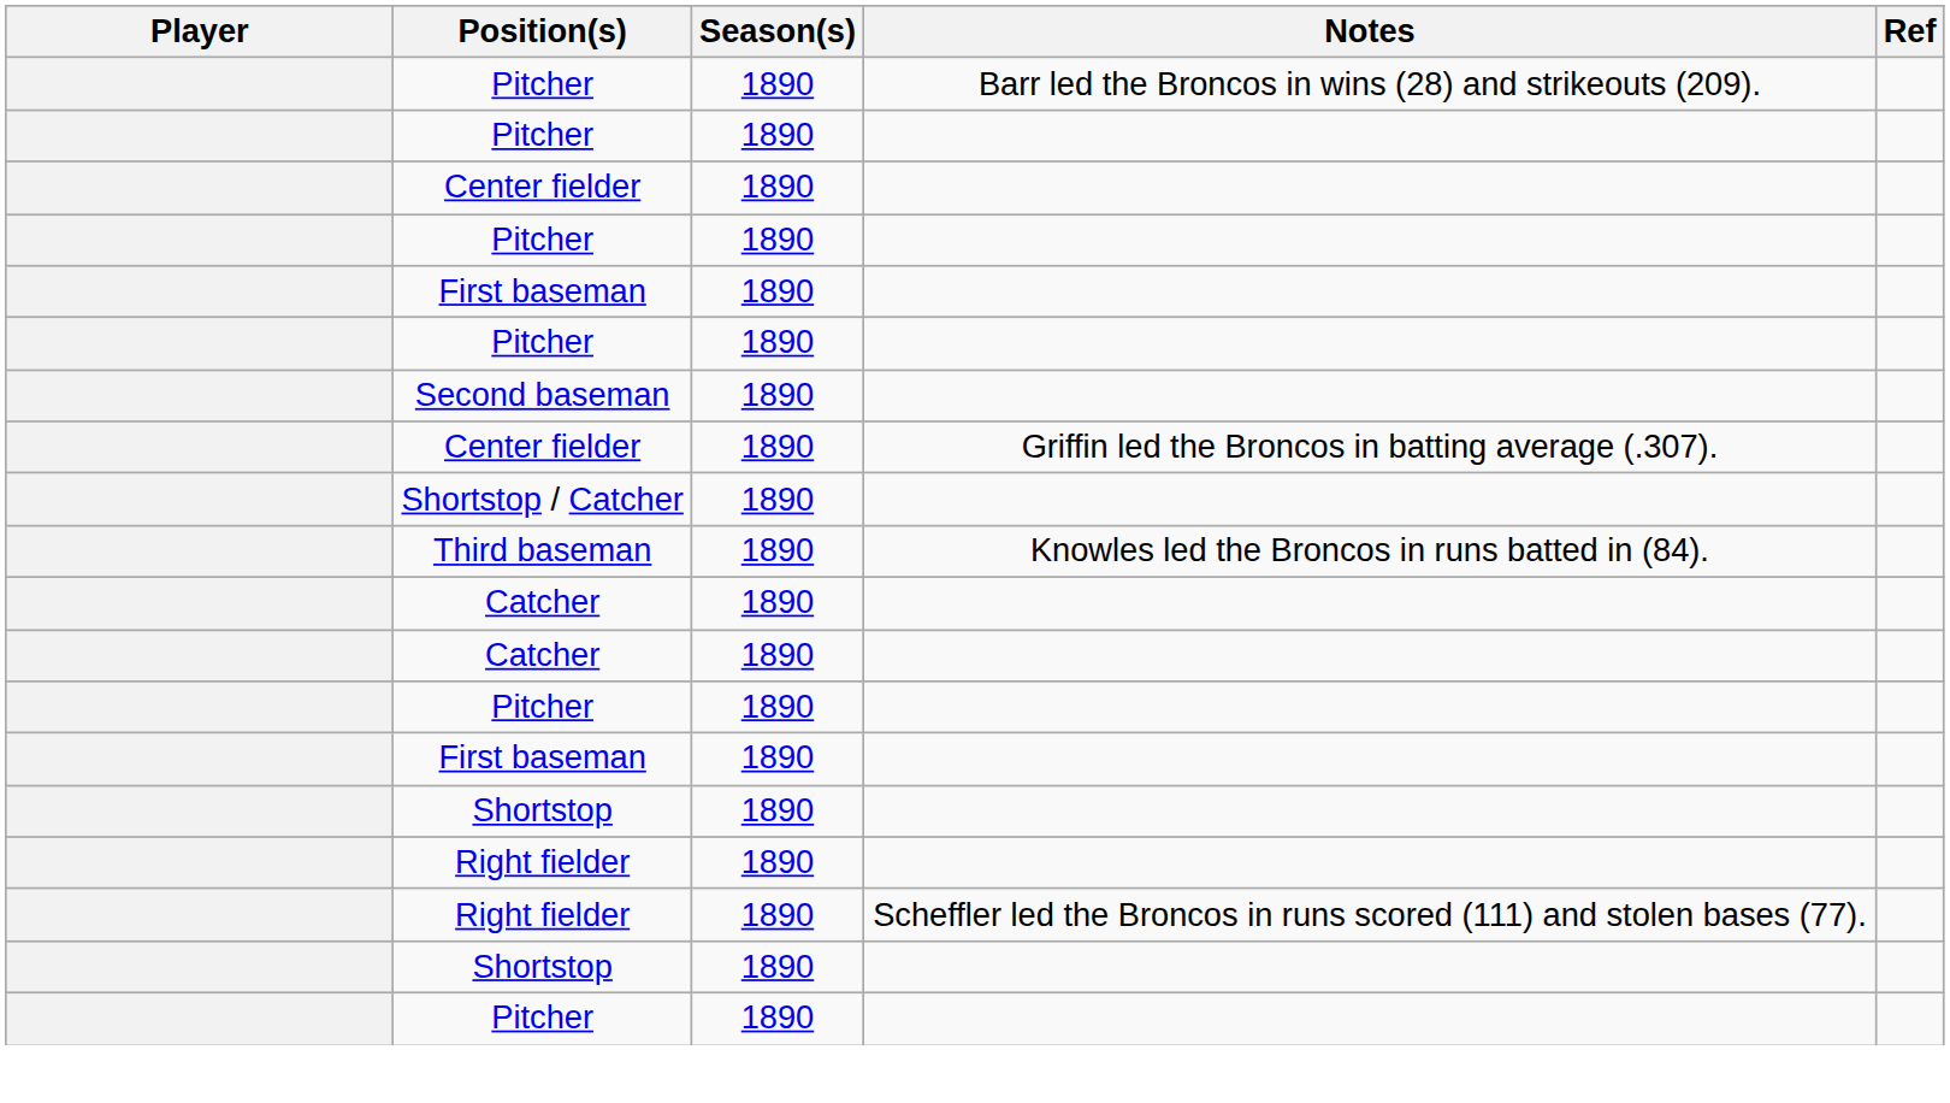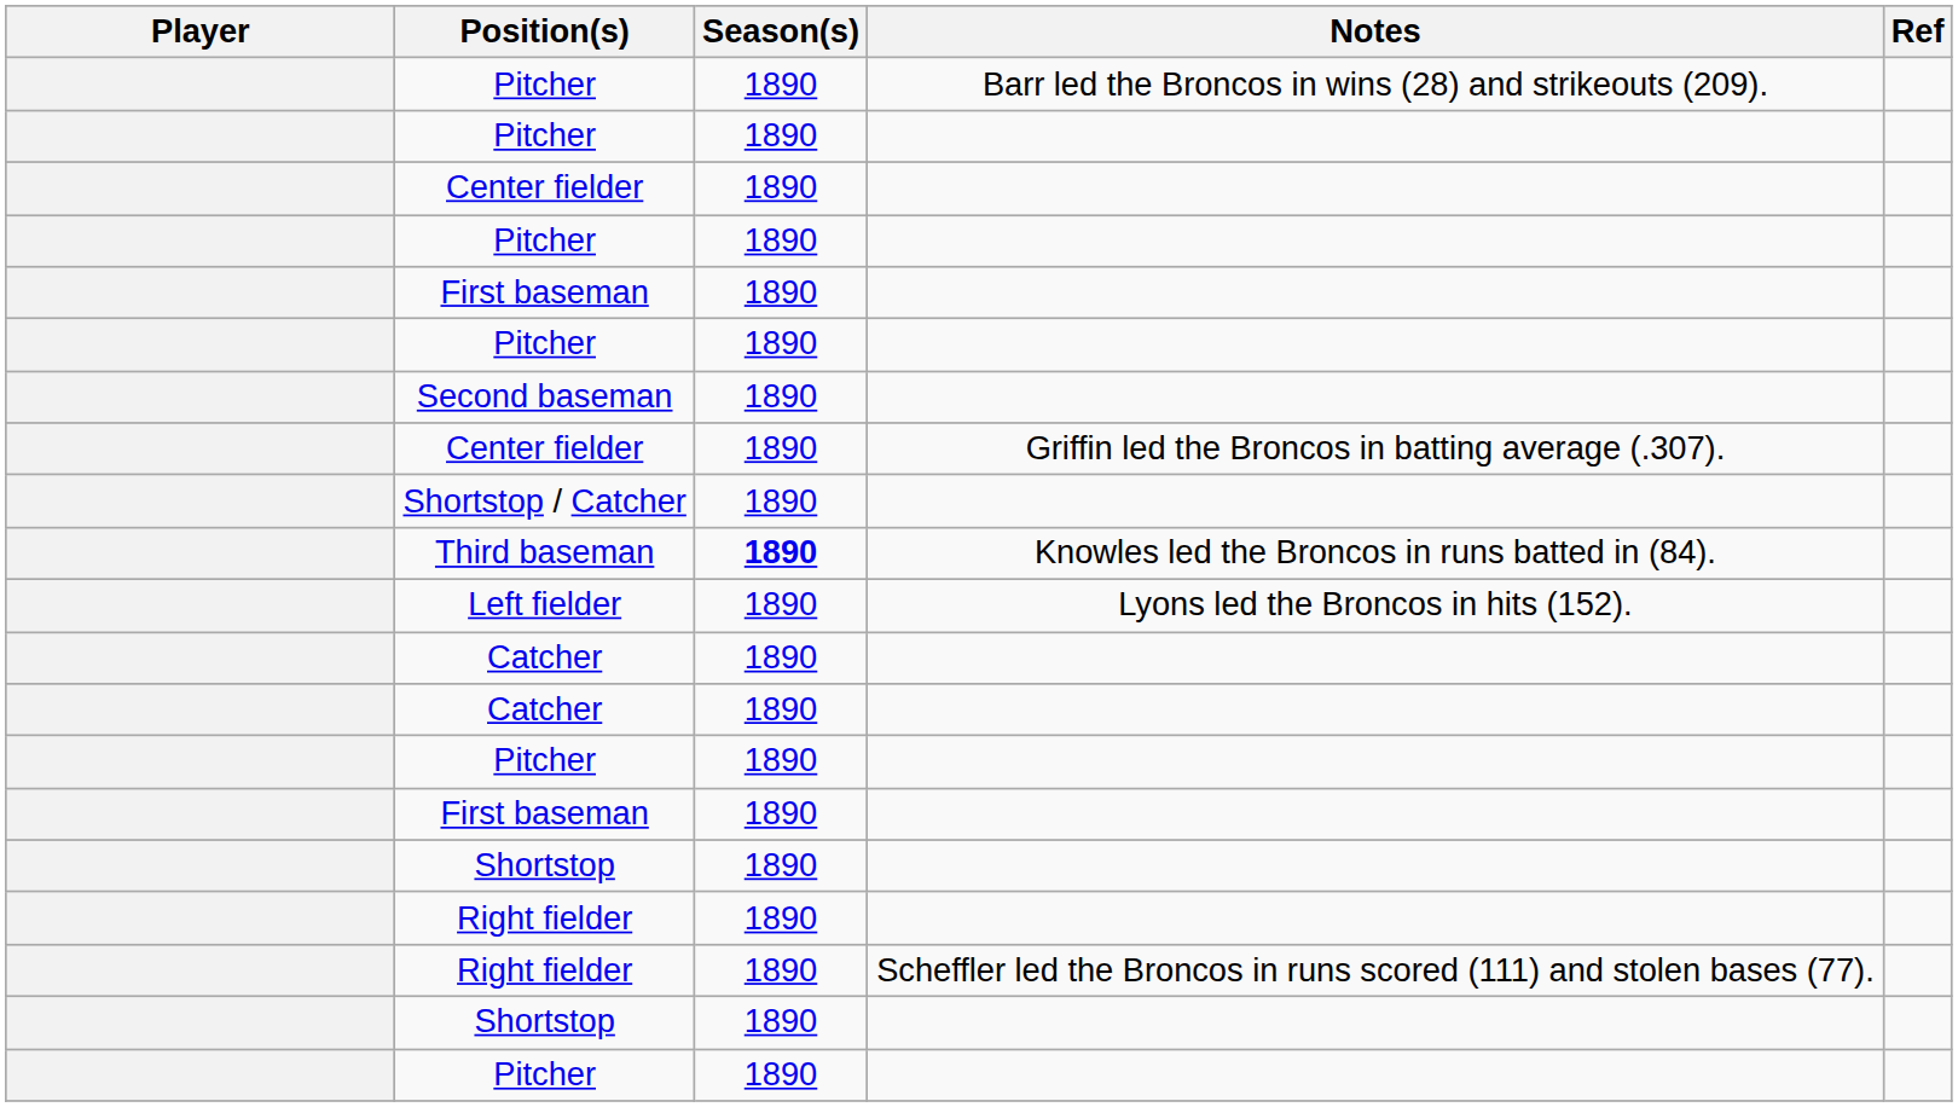 <table class="wikitable sortable plainrowheaders" width="75%" style="text-align:center">
 <tr>
 <th scope="col" width="20%">Player</th>
 <th scope="col">Position(s)</th>
 <th scope="col">Season(s)</th>
 <th scope="col" class="unsortable">Notes</th>
 <th scope="col" class="unsortable" width="3%">Ref</th>
 </tr>
 <tr>
 <th scope="row"></th>
 <td><a href='#'>Pitcher</a></td>
 <td><a href='#'>1890</a></td>
 <td>Barr led the Broncos in wins (28) and strikeouts (209).</td>
 <td align=center></td>
 </tr>
 <tr>
 <th scope="row"></th>
 <td><a href='#'>Pitcher</a></td>
 <td><a href='#'>1890</a></td>
 <td></td>
 <td align=center></td>
 </tr>
 <tr>
 <th scope="row"></th>
 <td><a href='#'>Center fielder</a></td>
 <td><a href='#'>1890</a></td>
 <td></td>
 <td align=center></td>
 </tr>
 <tr>
 <th scope="row"></th>
 <td><a href='#'>Pitcher</a></td>
 <td><a href='#'>1890</a></td>
 <td></td>
 <td align=center></td>
 </tr>
 <tr>
 <th scope="row"></th>
 <td><a href='#'>First baseman</a></td>
 <td><a href='#'>1890</a></td>
 <td></td>
 <td align=center></td>
 </tr>
 <tr>
 <th scope="row"></th>
 <td><a href='#'>Pitcher</a></td>
 <td><a href='#'>1890</a></td>
 <td></td>
 <td align=center></td>
 </tr>
 <tr>
 <th scope="row"></th>
 <td><a href='#'>Second baseman</a></td>
 <td><a href='#'>1890</a></td>
 <td></td>
 <td align=center></td>
 </tr>
 <tr>
 <th scope="row"></th>
 <td><a href='#'>Center fielder</a></td>
 <td><a href='#'>1890</a></td>
 <td>Griffin led the Broncos in batting average (.307).</td>
 <td align=center></td>
 </tr>
 <tr>
 <th scope="row"></th>
 <td><a href='#'>Shortstop</a> / <a href='#'>Catcher</a></td>
 <td><a href='#'>1890</a></td>
 <td></td>
 <td align=center></td>
 </tr>
 <tr>
 <th scope="row"></th>
 <td><a href='#'>Third baseman</a></td>
+<td><strong><a href='#'>1890</a></strong></td>
+<td>Knowles led the Broncos in runs batted in (84).</td>
+<td align=center></td>
+</tr>
+<tr>
+<th scope="row"></th>
+<td><a href='#'>Left fielder</a></td>
 <td><a href='#'>1890</a></td>
-<td>Knowles led the Broncos in runs batted in (84).</td>
+<td>Lyons led the Broncos in hits (152).</td>
 <td align=center></td>
 </tr>
 <tr>
 <th scope="row"></th>
 <td><a href='#'>Catcher</a></td>
 <td><a href='#'>1890</a></td>
 <td></td>
 <td align=center></td>
 </tr>
 <tr>
 <th scope="row"></th>
 <td><a href='#'>Catcher</a></td>
 <td><a href='#'>1890</a></td>
 <td></td>
 <td align=center></td>
 </tr>
 <tr>
 <th scope="row"></th>
 <td><a href='#'>Pitcher</a></td>
 <td><a href='#'>1890</a></td>
 <td></td>
 <td align=center></td>
 </tr>
 <tr>
 <th scope="row"></th>
 <td><a href='#'>First baseman</a></td>
 <td><a href='#'>1890</a></td>
 <td></td>
 <td align=center></td>
 </tr>
 <tr>
 <th scope="row"></th>
 <td><a href='#'>Shortstop</a></td>
 <td><a href='#'>1890</a></td>
 <td></td>
 <td align=center></td>
 </tr>
 <tr>
 <th scope="row"></th>
 <td><a href='#'>Right fielder</a></td>
 <td><a href='#'>1890</a></td>
 <td></td>
 <td align=center></td>
 </tr>
 <tr>
 <th scope="row"></th>
 <td><a href='#'>Right fielder</a></td>
 <td><a href='#'>1890</a></td>
 <td>Scheffler led the Broncos in runs scored (111) and stolen bases (77).</td>
 <td align=center></td>
 </tr>
 <tr>
 <th scope="row"></th>
 <td><a href='#'>Shortstop</a></td>
 <td><a href='#'>1890</a></td>
 <td></td>
 <td align=center></td>
 </tr>
 <tr>
 <th scope="row"></th>
 <td><a href='#'>Pitcher</a></td>
 <td><a href='#'>1890</a></td>
 <td></td>
 <td align=center></td>
 </tr>
 </table>
